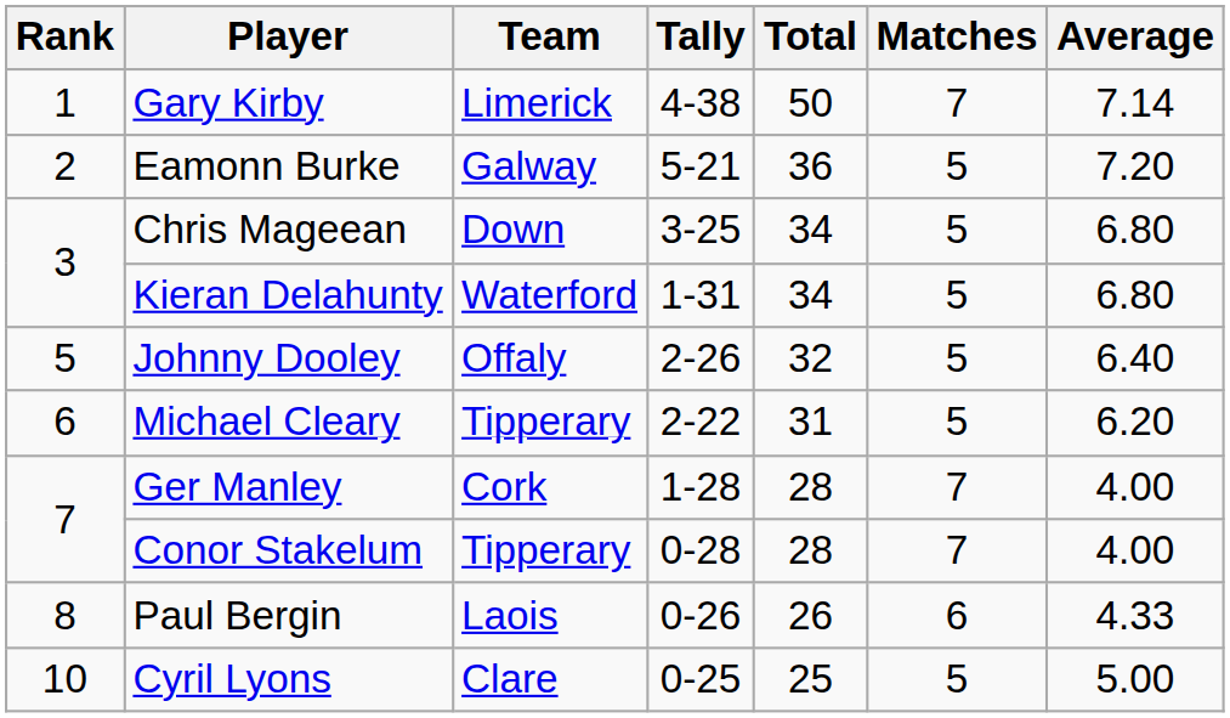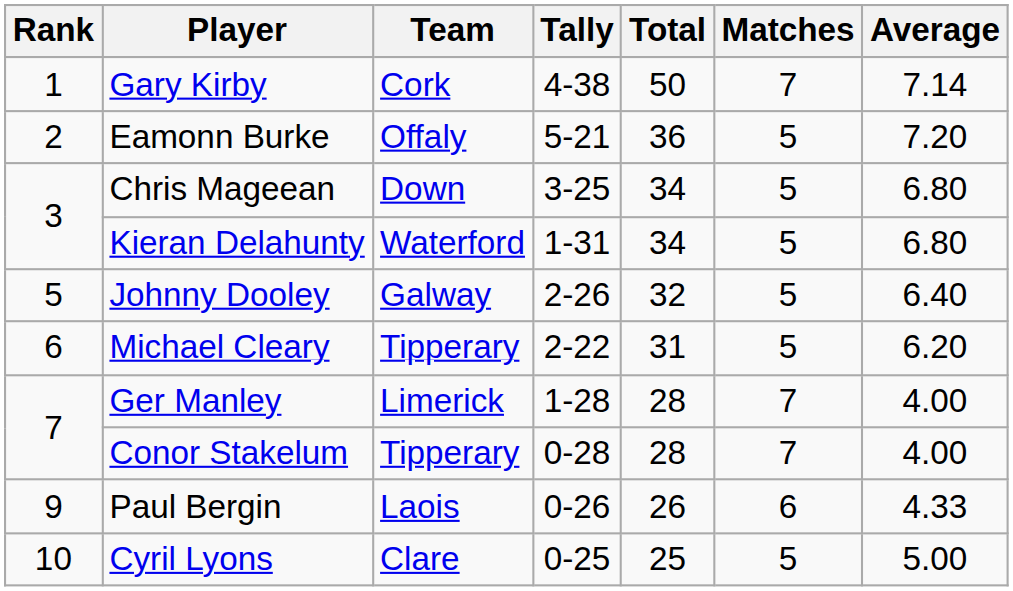 <table class="wikitable">
 <tr>
 <th>Rank</th>
 <th>Player</th>
 <th>Team</th>
 <th>Tally</th>
 <th>Total</th>
 <th>Matches</th>
 <th>Average</th>
 </tr>
 <tr>
 <td rowspan=1 align=center>1</td>
 <td><a href='#'>Gary Kirby</a></td>
-<td><a href='#'>Limerick</a></td>
+<td><a href='#'>Cork</a></td>
 <td align=center>4-38</td>
 <td align=center>50</td>
 <td align=center>7</td>
 <td align=center>7.14</td>
 </tr>
 <tr>
 <td rowspan=1 align=center>2</td>
 <td>Eamonn Burke</td>
-<td><a href='#'>Galway</a></td>
+<td><a href='#'>Offaly</a></td>
 <td align=center>5-21</td>
 <td align=center>36</td>
 <td align=center>5</td>
 <td align=center>7.20</td>
 </tr>
 <tr>
 <td rowspan=2 align=center>3</td>
 <td>Chris Mageean</td>
 <td><a href='#'>Down</a></td>
 <td align=center>3-25</td>
 <td align=center>34</td>
 <td align=center>5</td>
 <td align=center>6.80</td>
 </tr>
 <tr>
 <td><a href='#'>Kieran Delahunty</a></td>
 <td><a href='#'>Waterford</a></td>
 <td align=center>1-31</td>
 <td align=center>34</td>
 <td align=center>5</td>
 <td align=center>6.80</td>
 </tr>
 <tr>
 <td rowspan=1 align=center>5</td>
 <td><a href='#'>Johnny Dooley</a></td>
-<td><a href='#'>Offaly</a></td>
+<td><a href='#'>Galway</a></td>
 <td align=center>2-26</td>
 <td align=center>32</td>
 <td align=center>5</td>
 <td align=center>6.40</td>
 </tr>
 <tr>
 <td rowspan=1 align=center>6</td>
 <td><a href='#'>Michael Cleary</a></td>
 <td><a href='#'>Tipperary</a></td>
 <td align=center>2-22</td>
 <td align=center>31</td>
 <td align=center>5</td>
 <td align=center>6.20</td>
 </tr>
 <tr>
 <td rowspan=2 align=center>7</td>
 <td><a href='#'>Ger Manley</a></td>
-<td><a href='#'>Cork</a></td>
+<td><a href='#'>Limerick</a></td>
 <td align=center>1-28</td>
 <td align=center>28</td>
 <td align=center>7</td>
 <td align=center>4.00</td>
 </tr>
 <tr>
 <td><a href='#'>Conor Stakelum</a></td>
 <td><a href='#'>Tipperary</a></td>
 <td align=center>0-28</td>
 <td align=center>28</td>
 <td align=center>7</td>
 <td align=center>4.00</td>
 </tr>
 <tr>
-<td rowspan=1 align=center>8</td>
+<td rowspan=1 align=center>9</td>
 <td>Paul Bergin</td>
 <td><a href='#'>Laois</a></td>
 <td align=center>0-26</td>
 <td align=center>26</td>
 <td align=center>6</td>
 <td align=center>4.33</td>
 </tr>
 <tr>
 <td rowspan=1 align=center>10</td>
 <td><a href='#'>Cyril Lyons</a></td>
 <td><a href='#'>Clare</a></td>
 <td align=center>0-25</td>
 <td align=center>25</td>
 <td align=center>5</td>
 <td align=center>5.00</td>
 </tr>
 </table>
